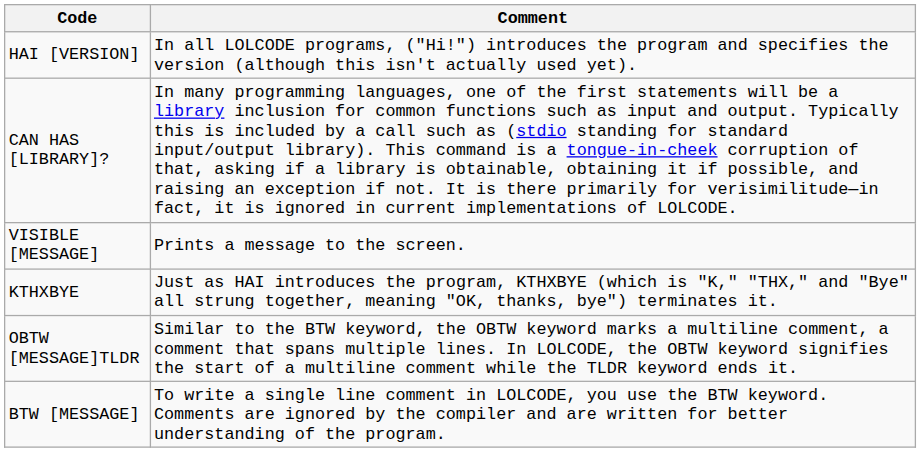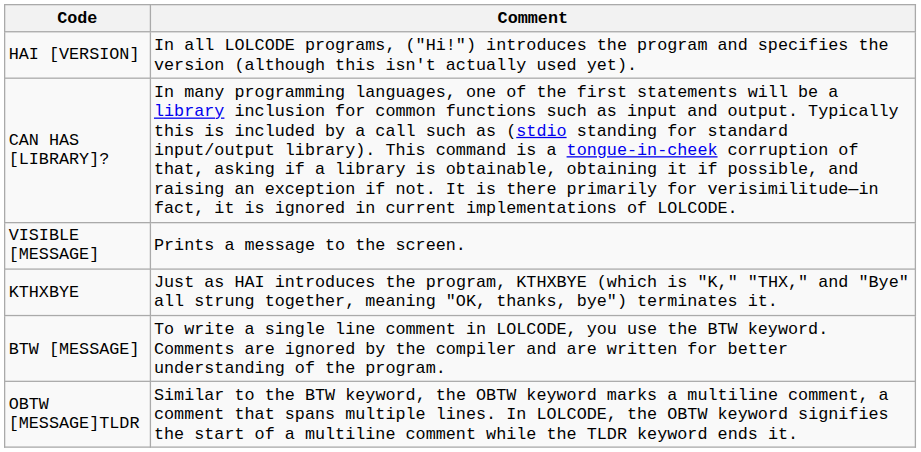 <table class="wikitable" width="80%">
 <tr>
 <th>Code</th>
 <th>Comment</th>
 </tr>
 <tr>
 <td><code>HAI [VERSION]</code></td>
 <td>In all LOLCODE programs,  ("Hi!") introduces the program and specifies the version (although this isn't actually used yet).</td>
 </tr>
 <tr>
 <td><code>CAN HAS [LIBRARY]?</code></td>
 <td>In many programming languages, one of the first statements will be a <a href='#'>library</a> inclusion for common functions such as input and output. Typically this is included by a call such as  (<a href='#'>stdio</a> standing for standard input/output library). This command is a <a href='#'>tongue-in-cheek</a> corruption of that, asking if a library is obtainable, obtaining it if possible, and raising an exception if not. It is there primarily for verisimilitude—in fact, it is ignored in current implementations of LOLCODE.</td>
 </tr>
 <tr>
 <td><code>VISIBLE [MESSAGE]</code></td>
 <td>Prints a message to the screen.</td>
 </tr>
 <tr>
 <td><code>KTHXBYE</code></td>
 <td>Just as <code>HAI</code> introduces the program, <code>KTHXBYE</code> (which is "K," "THX," and "Bye" all strung together, meaning "OK, thanks, bye") terminates it.</td>
 </tr>
 <tr>
+<td><code>BTW [MESSAGE]</code></td>
+<td>To write a single line comment in LOLCODE, you use the <code>BTW</code> keyword. Comments are ignored by the compiler and are written for better understanding of the program.</td>
+</tr>
+<tr>
 <td><code>OBTW [MESSAGE]</code><code>TLDR</code></td>
 <td>Similar to the <code>BTW</code> keyword, the <code>OBTW</code> keyword marks a multiline comment, a comment that spans multiple lines. In LOLCODE, the <code>OBTW</code> keyword signifies the start of a multiline comment while the <code>TLDR</code> keyword ends it.</td>
 </tr>
-<tr>
-<td><code>BTW [MESSAGE]</code></td>
-<td>To write a single line comment in LOLCODE, you use the <code>BTW</code> keyword. Comments are ignored by the compiler and are written for better understanding of the program.</td>
-</tr>
 </table>
